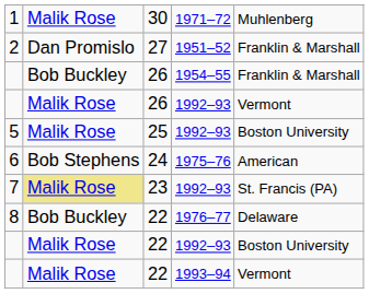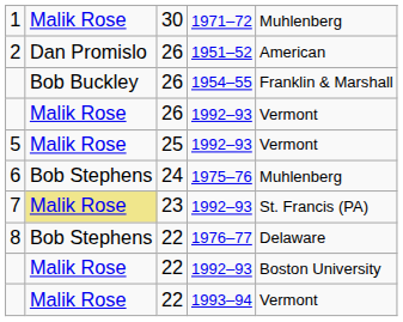 <table class="wikitable">
 <tr>
 </tr>
 <tr>
 <td>1</td>
 <td><a href='#'>Malik Rose</a></td>
 <td>30</td>
 <td style="font-size:80%;"><a href='#'>1971–72</a></td>
 <td style="font-size:80%;">Muhlenberg</td>
 </tr>
 <tr>
 <td>2</td>
 <td>Dan Promislo</td>
-<td>27</td>
+<td>26</td>
 <td style="font-size:80%;"><a href='#'>1951–52</a></td>
-<td style="font-size:80%;">Franklin & Marshall</td>
+<td style="font-size:80%;">American</td>
 </tr>
 <tr>
 <td></td>
 <td>Bob Buckley</td>
 <td>26</td>
 <td style="font-size:80%;"><a href='#'>1954–55</a></td>
 <td style="font-size:80%;">Franklin & Marshall</td>
 </tr>
 <tr>
 <td></td>
 <td><a href='#'>Malik Rose</a></td>
 <td>26</td>
 <td style="font-size:80%;"><a href='#'>1992–93</a></td>
 <td style="font-size:80%;">Vermont</td>
 </tr>
 <tr>
 <td>5</td>
 <td><a href='#'>Malik Rose</a></td>
 <td>25</td>
 <td style="font-size:80%;"><a href='#'>1992–93</a></td>
-<td style="font-size:80%;">Boston University</td>
+<td style="font-size:80%;">Vermont</td>
 </tr>
 <tr>
 <td>6</td>
 <td>Bob Stephens</td>
 <td>24</td>
 <td style="font-size:80%;"><a href='#'>1975–76</a></td>
-<td style="font-size:80%;">American</td>
+<td style="font-size:80%;">Muhlenberg</td>
 </tr>
 <tr>
 <td>7</td>
 <td style="background: khaki;"><a href='#'>Malik Rose</a></td>
 <td>23</td>
 <td style="font-size:80%;"><a href='#'>1992–93</a></td>
 <td style="font-size:80%;">St. Francis (PA)</td>
 </tr>
 <tr>
 <td>8</td>
-<td>Bob Buckley</td>
+<td>Bob Stephens</td>
 <td>22</td>
 <td style="font-size:80%;"><a href='#'>1976–77</a></td>
 <td style="font-size:80%;">Delaware</td>
 </tr>
 <tr>
 <td></td>
 <td><a href='#'>Malik Rose</a></td>
 <td>22</td>
 <td style="font-size:80%;"><a href='#'>1992–93</a></td>
 <td style="font-size:80%;">Boston University</td>
 </tr>
 <tr>
 <td></td>
 <td><a href='#'>Malik Rose</a></td>
 <td>22</td>
 <td style="font-size:80%;"><a href='#'>1993–94</a></td>
 <td style="font-size:80%;">Vermont</td>
 </tr>
 </table>
